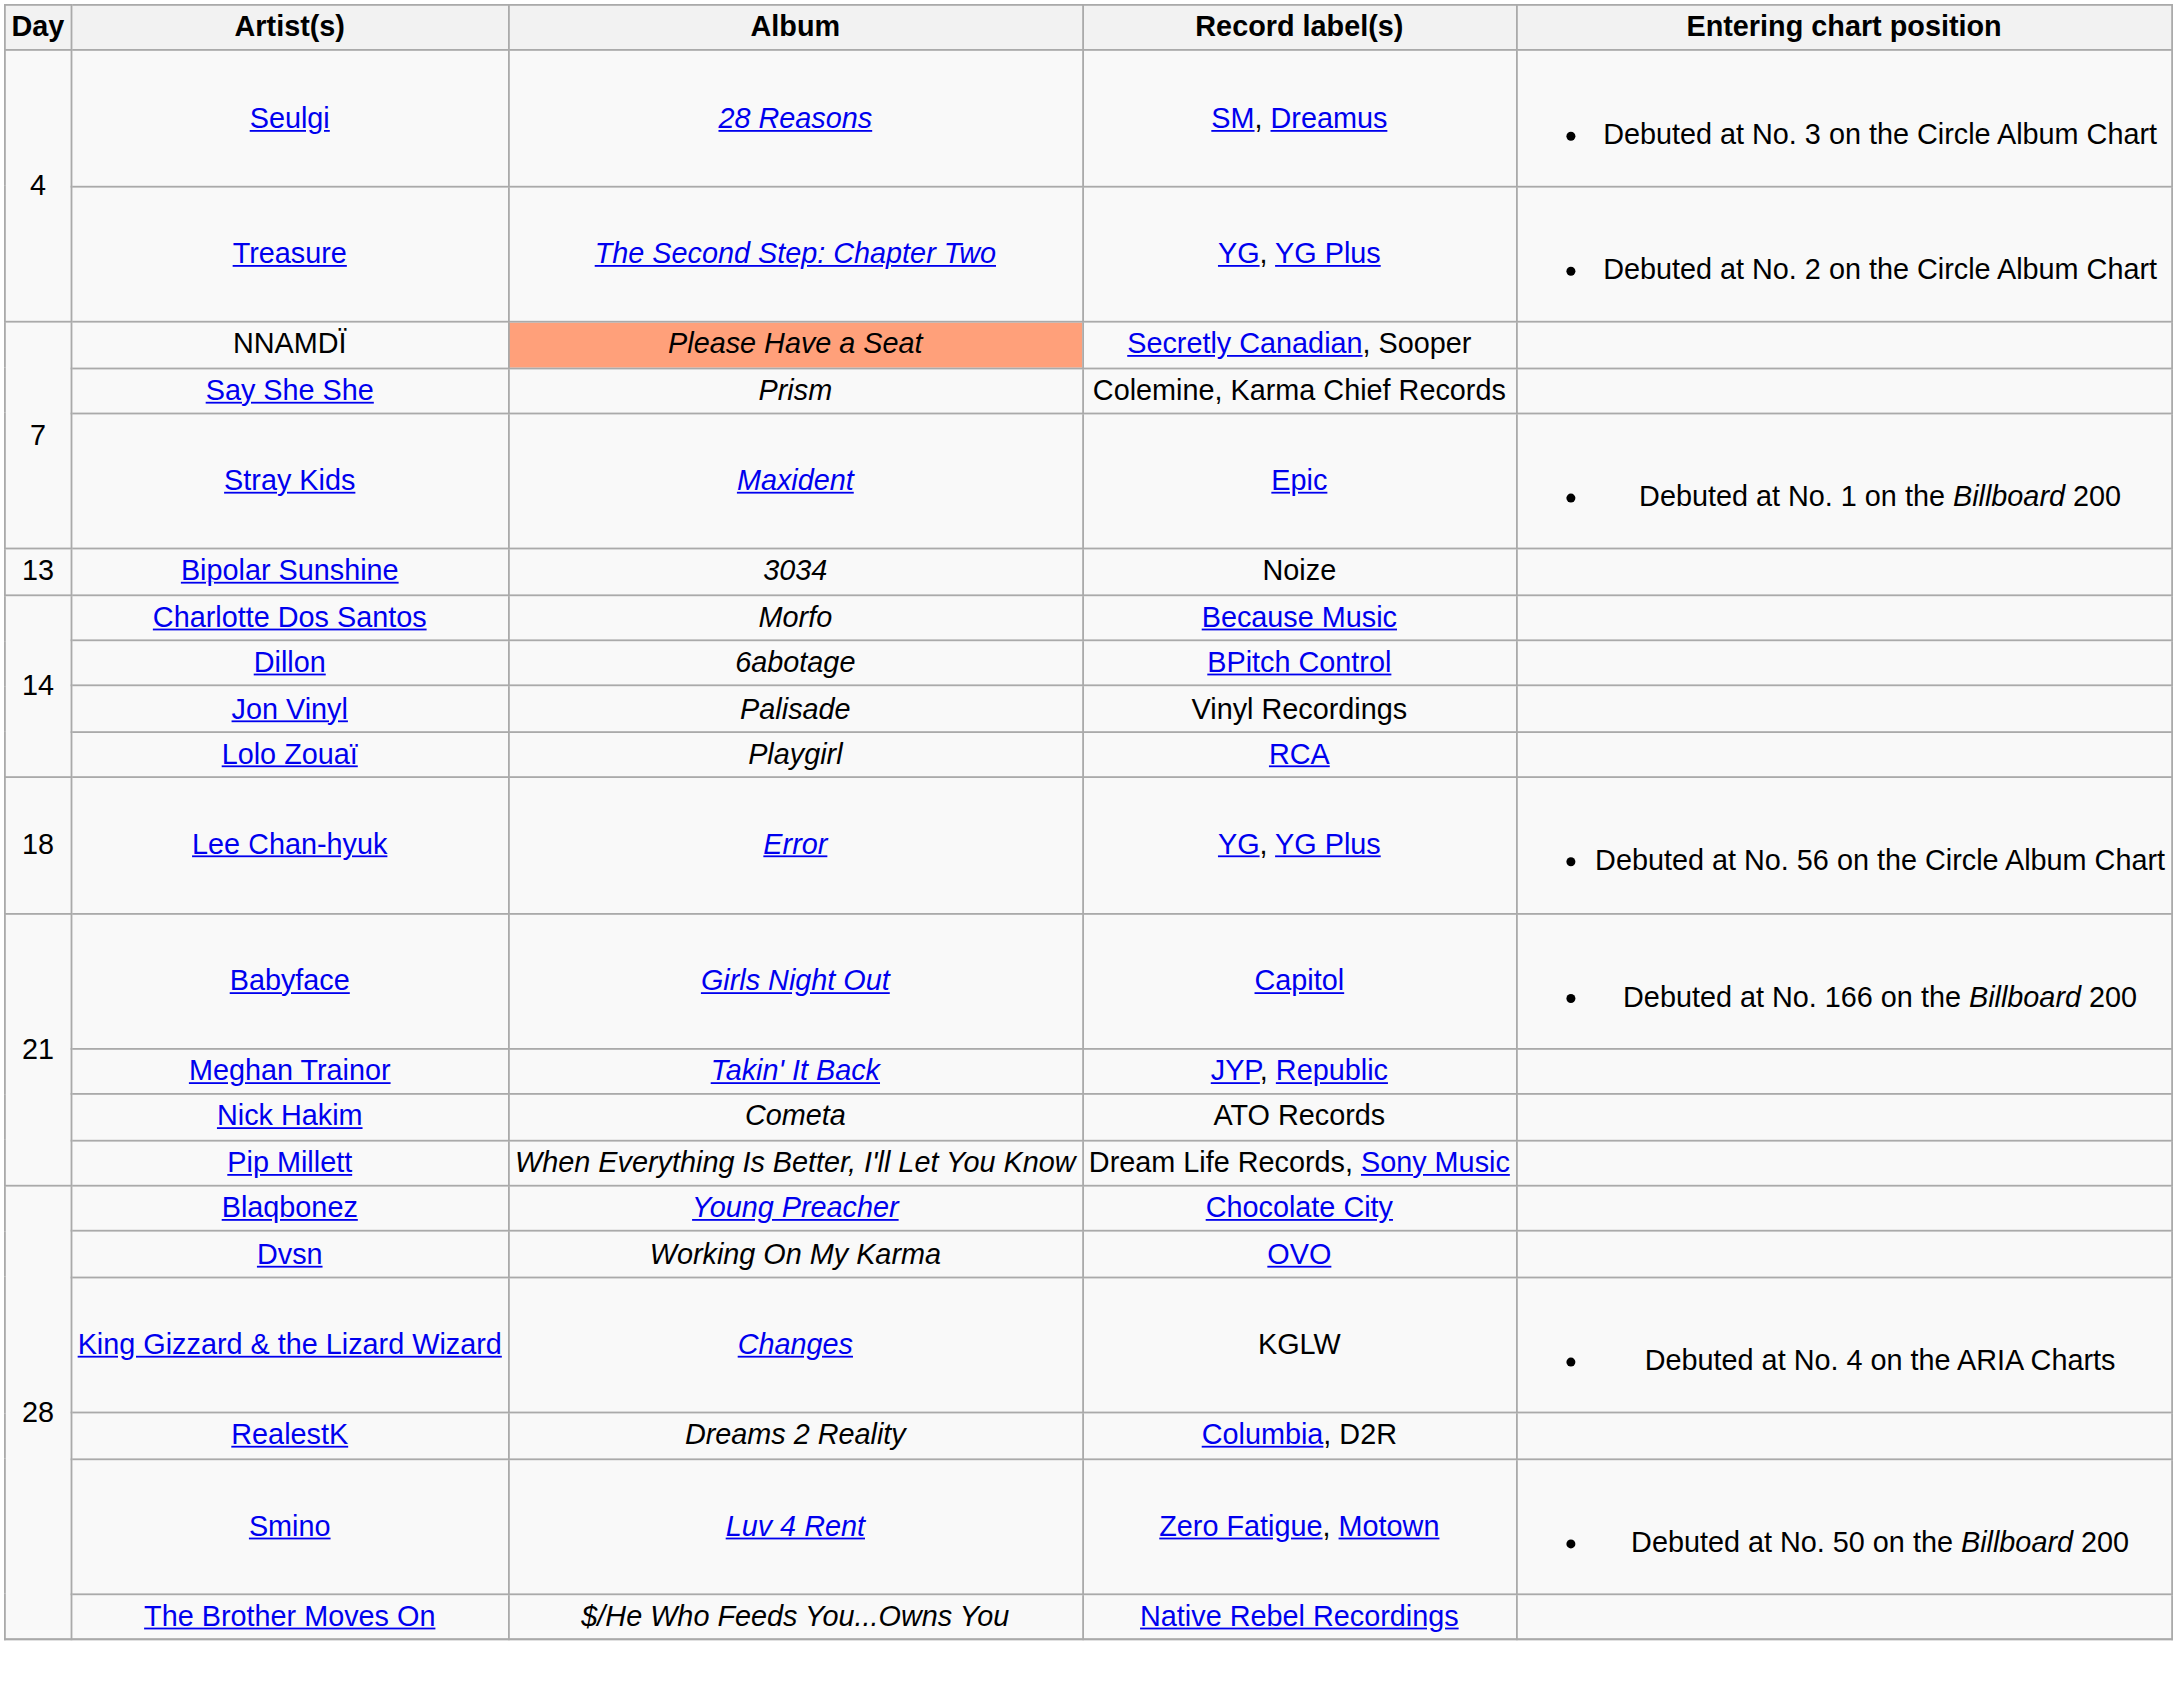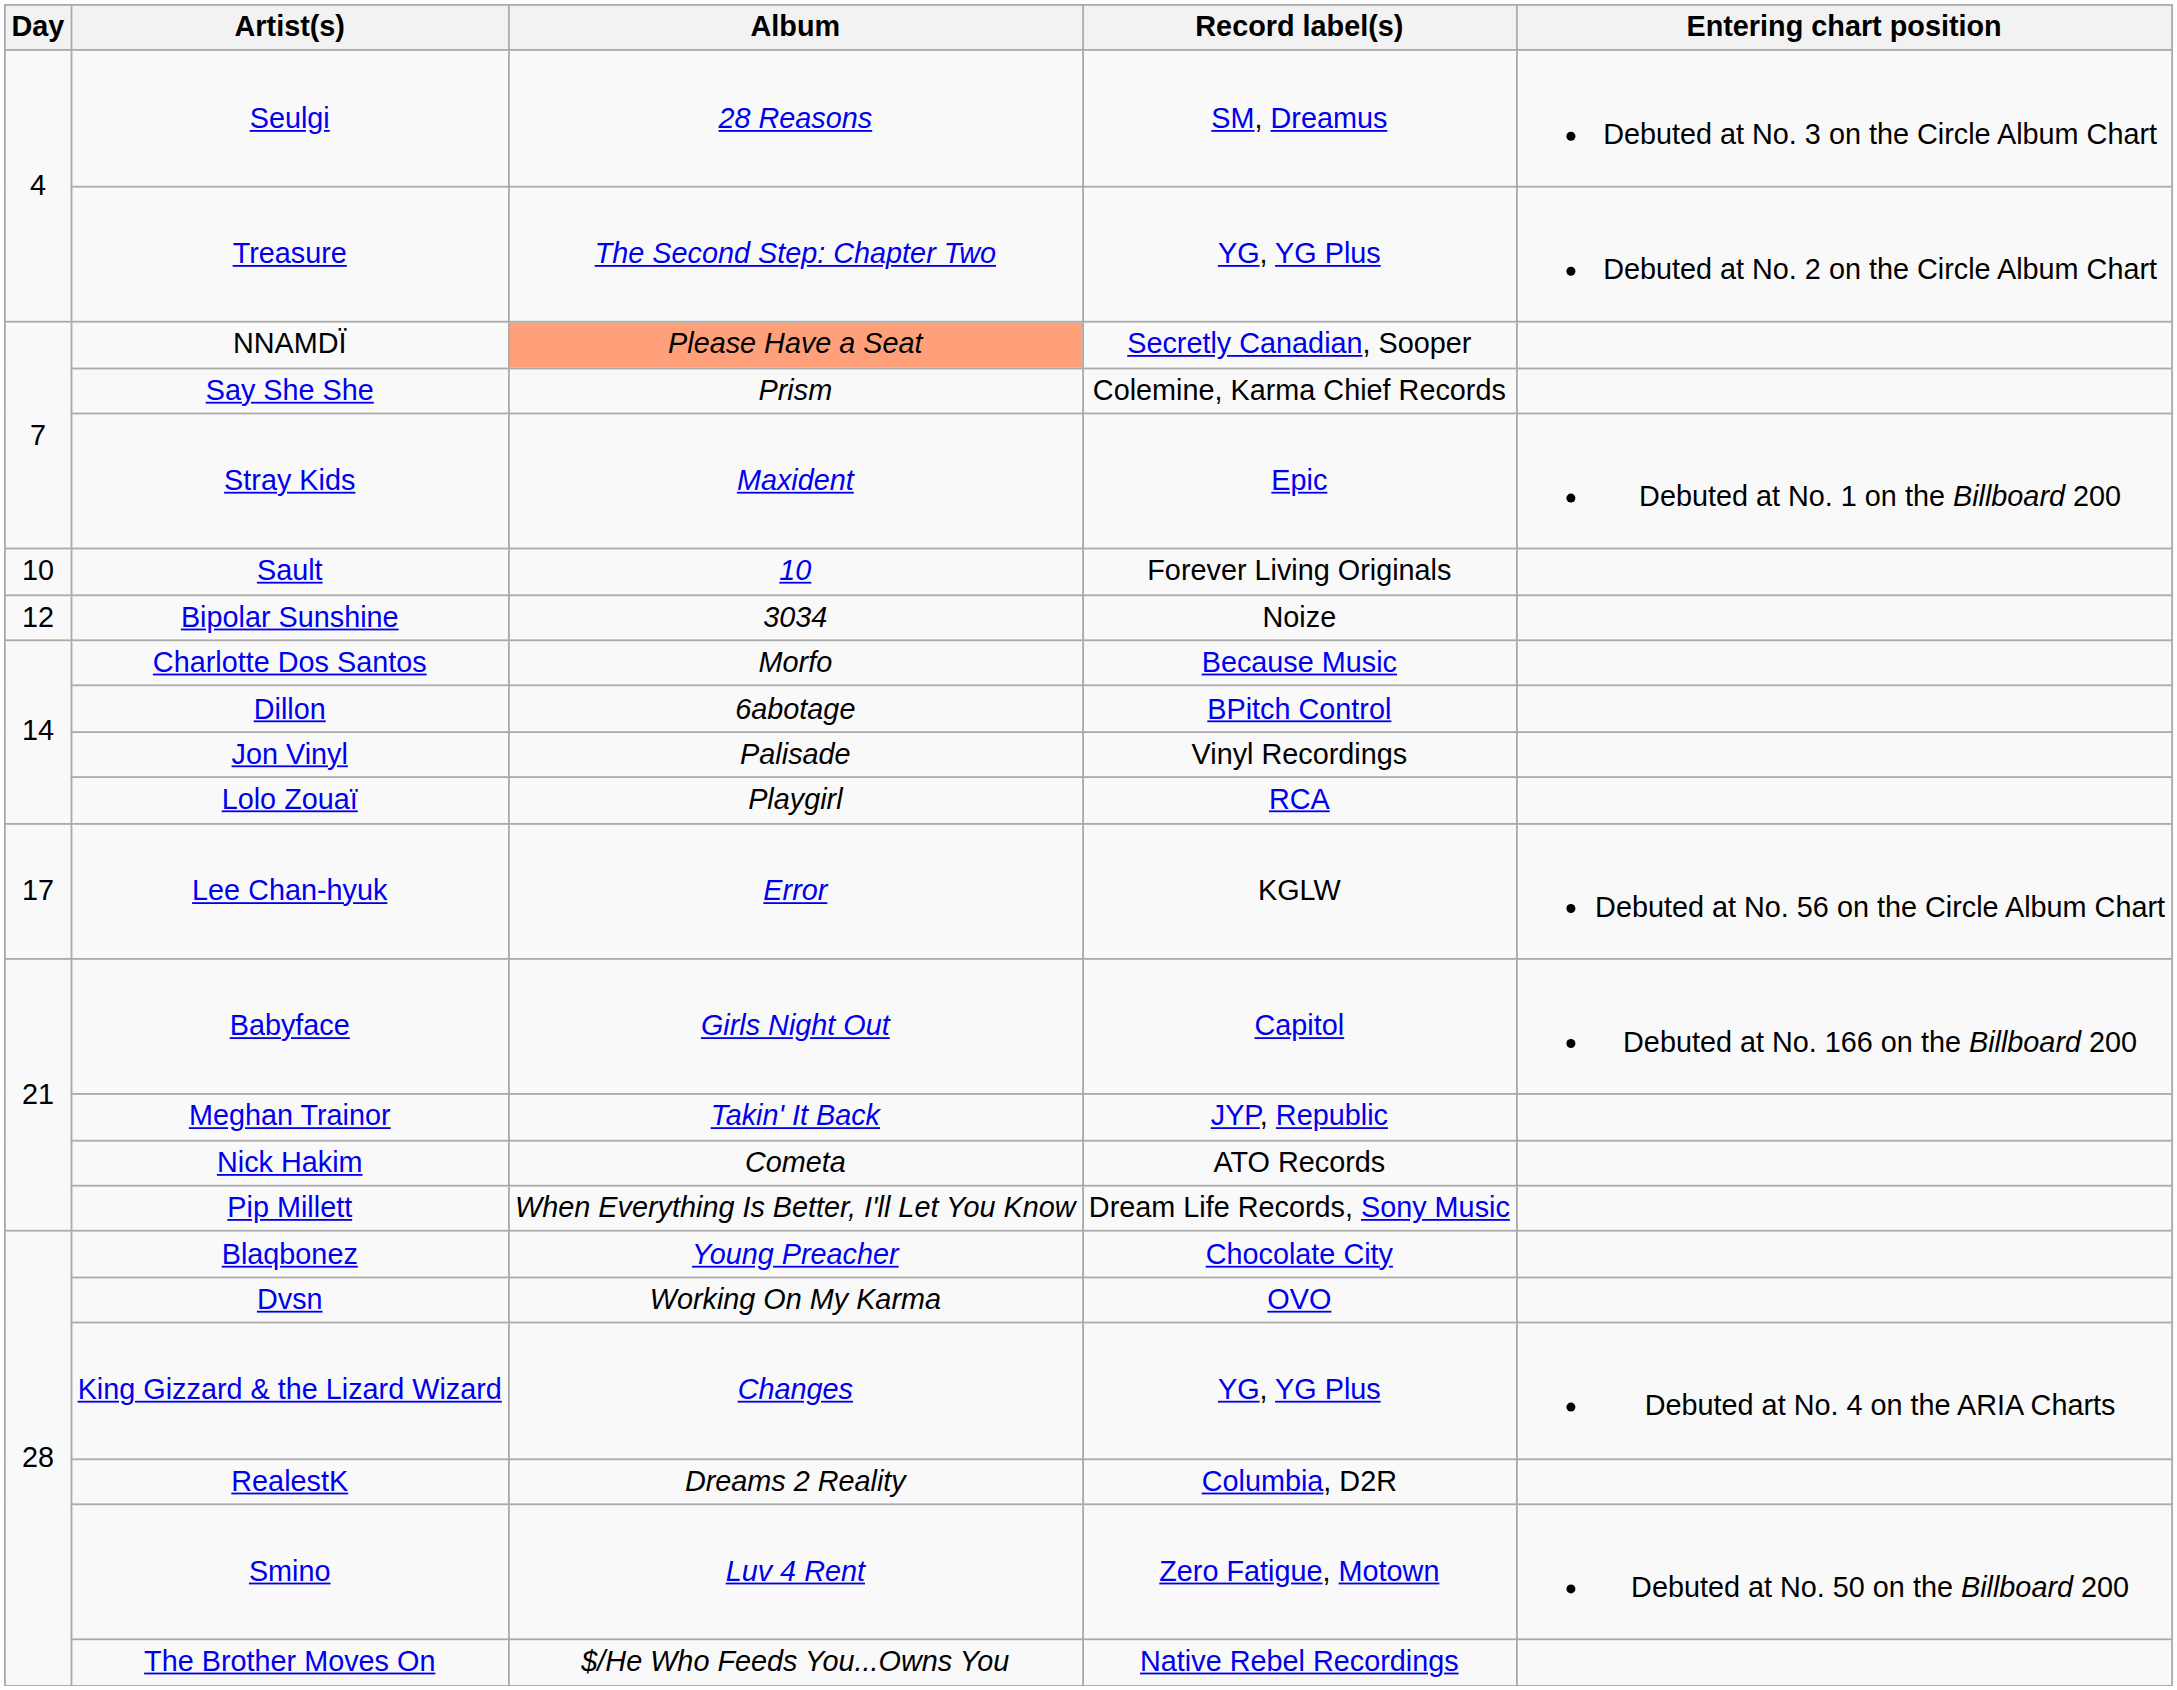 <table class="wikitable" style="text-align:center;">
 <tr>
 <th scope="col">Day</th>
 <th scope="col">Artist(s)</th>
 <th scope="col">Album</th>
 <th scope="col">Record label(s)</th>
 <th scope="col">Entering chart position</th>
 </tr>
 <tr>
 <td rowspan="2">4</td>
 <td><a href='#'>Seulgi</a></td>
 <td><em><a href='#'>28 Reasons</a></em></td>
 <td><a href='#'>SM</a>, <a href='#'>Dreamus</a></td>
 <td><br><ul><li>Debuted at No. 3 on the Circle Album Chart</li></ul></td>
 </tr>
 <tr>
 <td><a href='#'>Treasure</a></td>
 <td><em><a href='#'>The Second Step: Chapter Two</a></em></td>
 <td><a href='#'>YG</a>, <a href='#'>YG Plus</a></td>
 <td><br><ul><li>Debuted at No. 2 on the Circle Album Chart</li></ul></td>
 </tr>
 <tr>
 <td rowspan="3">7</td>
 <td>NNAMDÏ</td>
 <td style="background: lightsalmon;"><em>Please Have a Seat</em></td>
 <td><a href='#'>Secretly Canadian</a>, Sooper</td>
 <td></td>
 </tr>
 <tr>
 <td><a href='#'>Say She She</a></td>
 <td><em>Prism</em></td>
 <td>Colemine, Karma Chief Records</td>
 <td></td>
 </tr>
 <tr>
 <td><a href='#'>Stray Kids</a></td>
 <td><em><a href='#'>Maxident</a></em></td>
 <td><a href='#'>Epic</a></td>
 <td><br><ul><li>Debuted at No. 1 on the <em>Billboard</em> 200</li></ul></td>
 </tr>
 <tr>
-<td>13</td>
+<td>10</td>
+<td><a href='#'>Sault</a></td>
+<td><em><a href='#'>10</a></em></td>
+<td>Forever Living Originals</td>
+<td></td>
+</tr>
+<tr>
+<td>12</td>
 <td><a href='#'>Bipolar Sunshine</a></td>
 <td><em>3034</em></td>
 <td>Noize</td>
 <td></td>
 </tr>
 <tr>
 <td rowspan="4">14</td>
 <td><a href='#'>Charlotte Dos Santos</a></td>
 <td><em>Morfo</em></td>
 <td><a href='#'>Because Music</a></td>
 <td></td>
 </tr>
 <tr>
 <td><a href='#'>Dillon</a></td>
 <td><em>6abotage</em></td>
 <td><a href='#'>BPitch Control</a></td>
 <td></td>
 </tr>
 <tr>
 <td><a href='#'>Jon Vinyl</a></td>
 <td><em>Palisade</em></td>
 <td>Vinyl Recordings</td>
 <td></td>
 </tr>
 <tr>
 <td><a href='#'>Lolo Zouaï</a></td>
 <td><em>Playgirl</em></td>
 <td><a href='#'>RCA</a></td>
 <td></td>
 </tr>
 <tr>
-<td>18</td>
+<td>17</td>
 <td><a href='#'>Lee Chan-hyuk</a></td>
 <td><em><a href='#'>Error</a></em></td>
-<td><a href='#'>YG</a>, <a href='#'>YG Plus</a></td>
+<td>KGLW</td>
 <td><br><ul><li>Debuted at No. 56 on the Circle Album Chart</li></ul></td>
 </tr>
 <tr>
 <td rowspan="4">21</td>
 <td><a href='#'>Babyface</a></td>
 <td><em><a href='#'>Girls Night Out</a></em></td>
 <td><a href='#'>Capitol</a></td>
 <td><br><ul><li>Debuted at No. 166 on the <em>Billboard</em> 200</li></ul></td>
 </tr>
 <tr>
 <td><a href='#'>Meghan Trainor</a></td>
 <td><em><a href='#'>Takin' It Back</a></em></td>
 <td><a href='#'>JYP</a>, <a href='#'>Republic</a></td>
 <td></td>
 </tr>
 <tr>
 <td><a href='#'>Nick Hakim</a></td>
 <td><em>Cometa</em></td>
 <td>ATO Records</td>
 <td></td>
 </tr>
 <tr>
 <td><a href='#'>Pip Millett</a></td>
 <td><em>When Everything Is Better, I'll Let You Know</em></td>
 <td>Dream Life Records, <a href='#'>Sony Music</a></td>
 <td></td>
 </tr>
 <tr>
 <td rowspan="6">28</td>
 <td><a href='#'>Blaqbonez</a></td>
 <td><em><a href='#'>Young Preacher</a></em></td>
 <td><a href='#'>Chocolate City</a></td>
 <td></td>
 </tr>
 <tr>
 <td><a href='#'>Dvsn</a></td>
 <td><em>Working On My Karma</em></td>
 <td><a href='#'>OVO</a></td>
 <td></td>
 </tr>
 <tr>
 <td><a href='#'>King Gizzard & the Lizard Wizard</a></td>
 <td><em><a href='#'>Changes</a></em></td>
-<td>KGLW</td>
+<td><a href='#'>YG</a>, <a href='#'>YG Plus</a></td>
 <td><br><ul><li>Debuted at No. 4 on the ARIA Charts</li></ul></td>
 </tr>
 <tr>
 <td><a href='#'>RealestK</a></td>
 <td><em>Dreams 2 Reality</em></td>
 <td><a href='#'>Columbia</a>, D2R</td>
 <td></td>
 </tr>
 <tr>
 <td><a href='#'>Smino</a></td>
 <td><em><a href='#'>Luv 4 Rent</a></em></td>
 <td><a href='#'>Zero Fatigue</a>, <a href='#'>Motown</a></td>
 <td><br><ul><li>Debuted at No. 50 on the <em>Billboard</em> 200</li></ul></td>
 </tr>
 <tr>
 <td><a href='#'>The Brother Moves On</a></td>
 <td><em>$/He Who Feeds You...Owns You</em></td>
 <td><a href='#'>Native Rebel Recordings</a></td>
 <td></td>
 </tr>
 <tr>
 </tr>
 </table>
